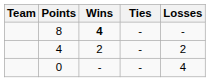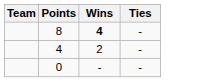 <table class="wikitable" border="1" style="text-align:center">
 <tr>
 <th>Team</th>
 <th width=50>Points</th>
 <th width=50>Wins</th>
 <th width=50>Ties</th>
-<th width=50>Losses</th>
 </tr>
 <tr>
 <td align=left><strong></strong></td>
 <td>8</td>
 <td><strong>4</strong></td>
-<td>-</td>
 <td>-</td>
 </tr>
 <tr>
 <td align=left></td>
 <td>4</td>
 <td>2</td>
 <td>-</td>
-<td>2</td>
 </tr>
 <tr>
 <td align=left></td>
 <td>0</td>
 <td>-</td>
 <td>-</td>
-<td>4</td>
 </tr>
 </table>
